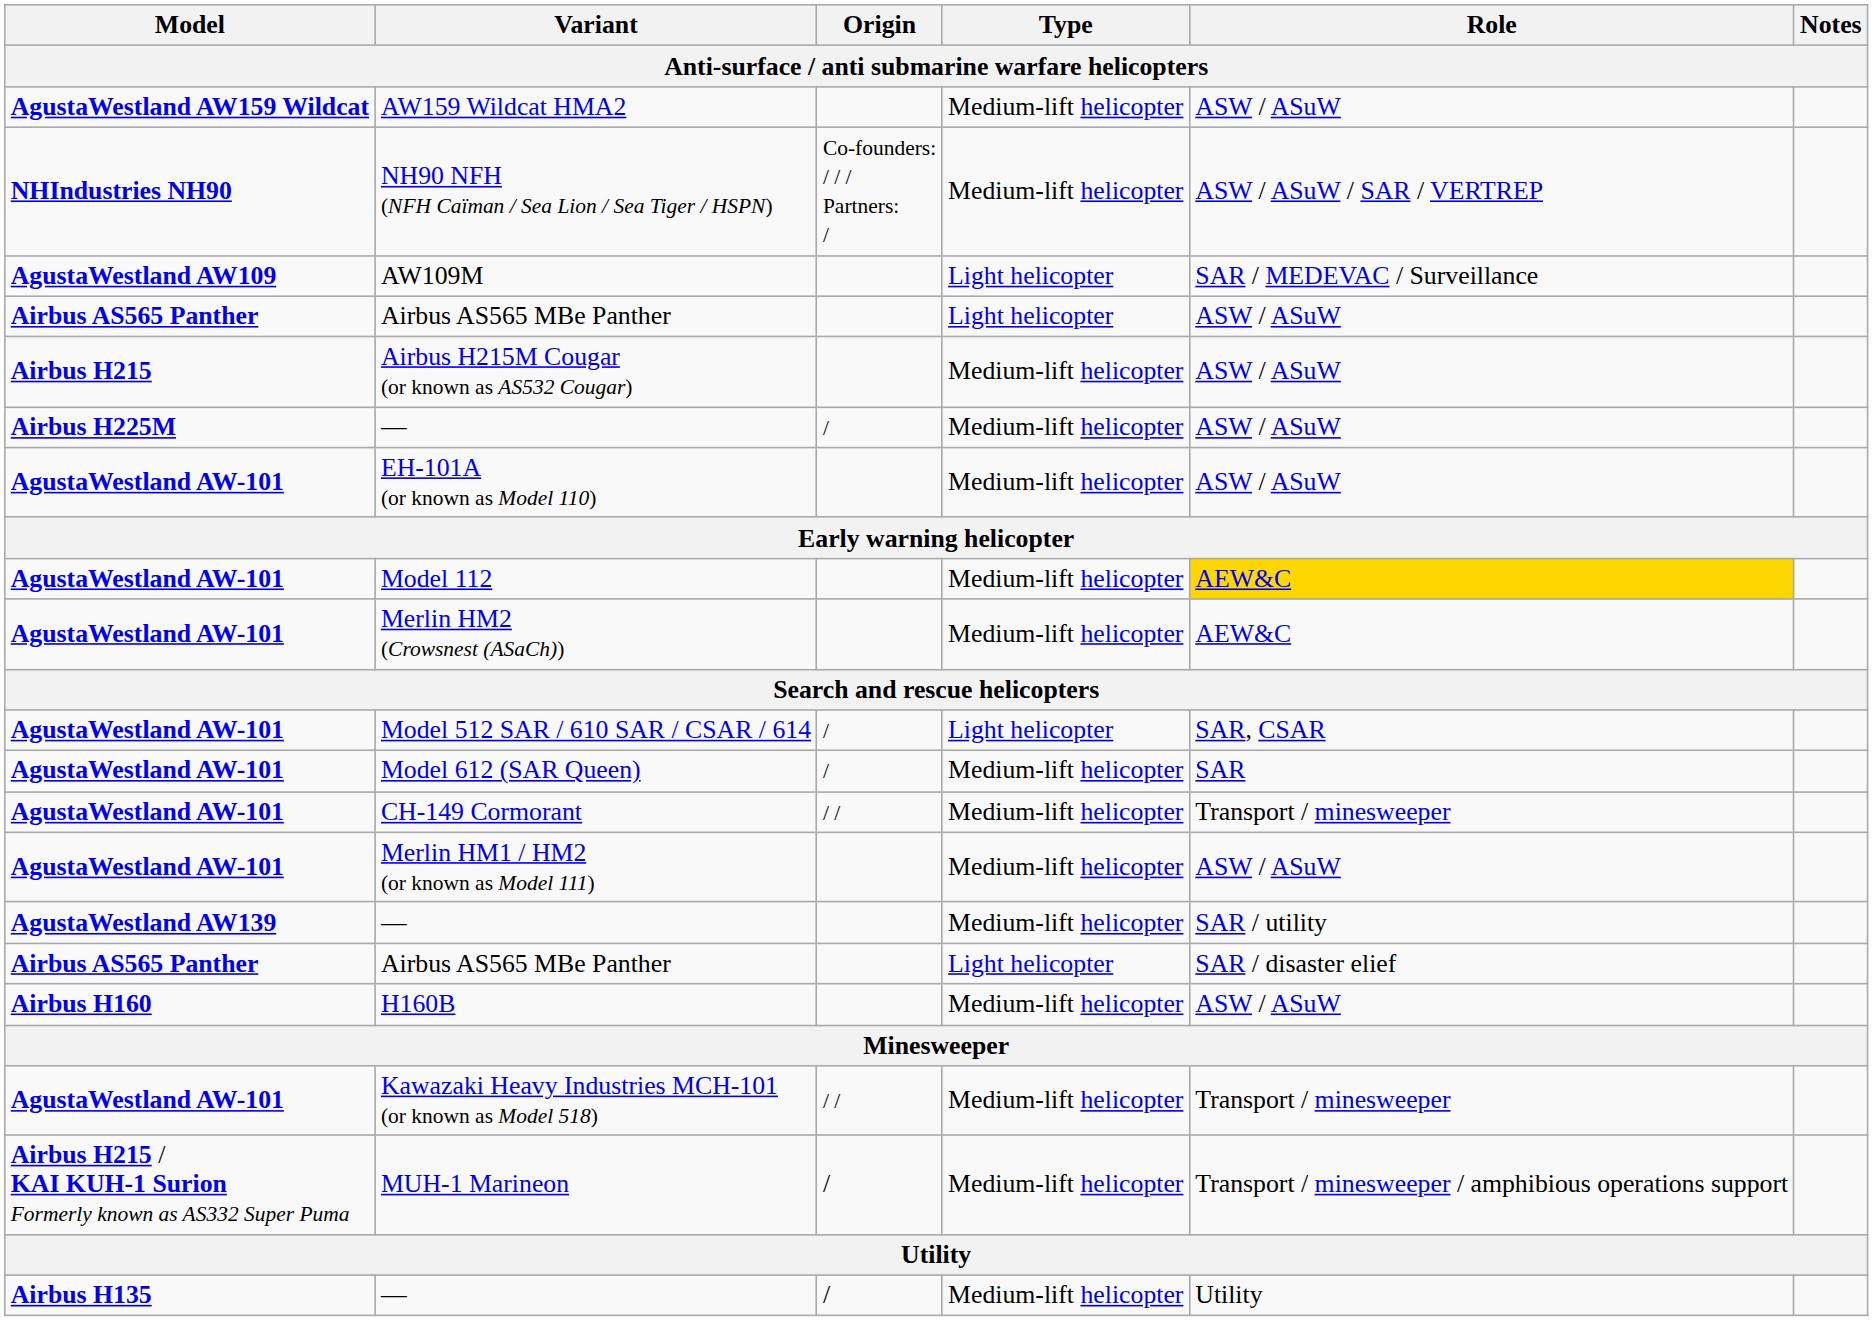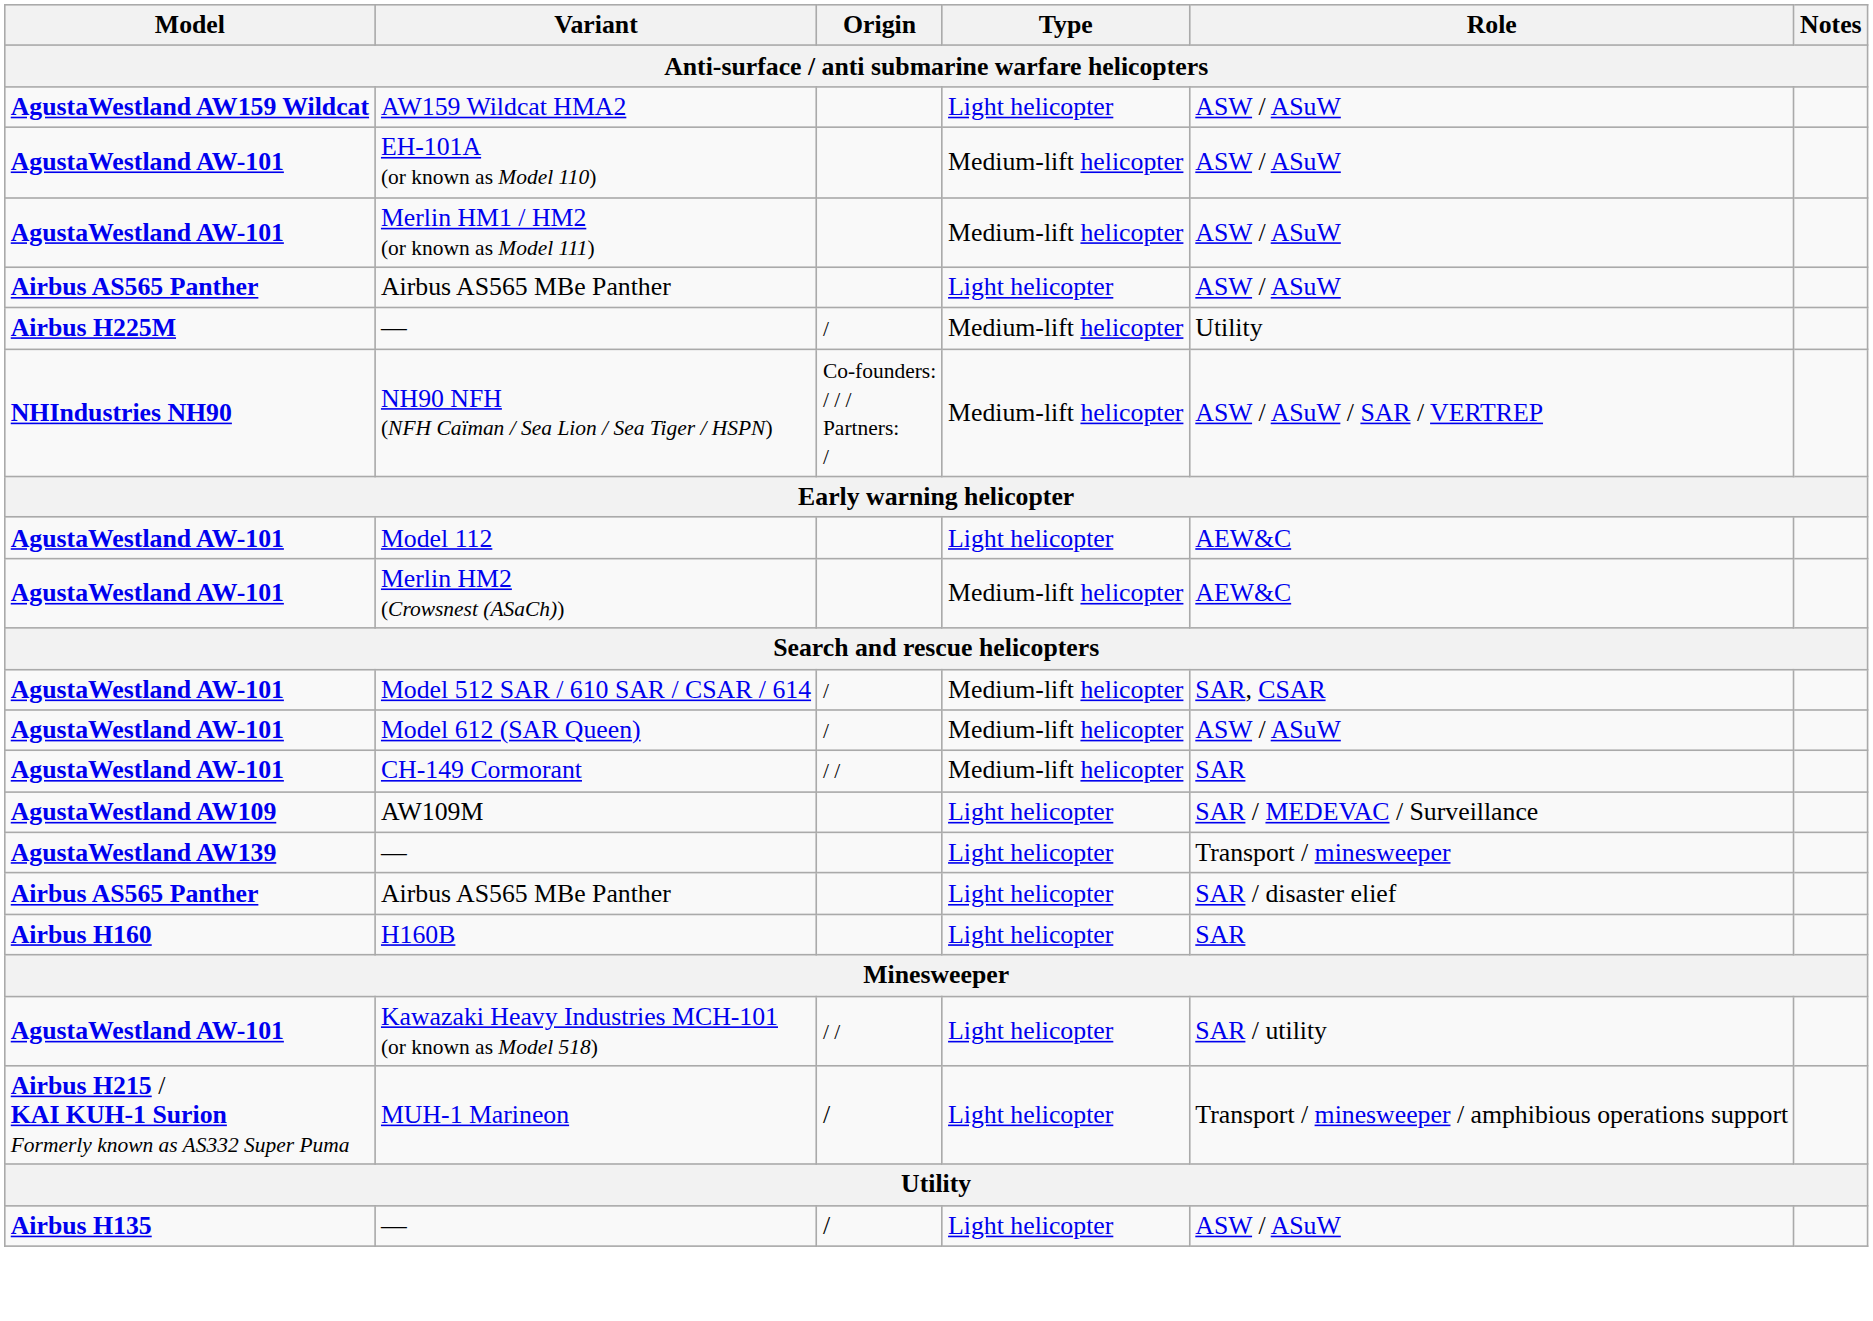 <table class="wikitable sortable">
 <tr>
 <th scope=col>Model</th>
 <th scope=col>Variant</th>
 <th scope=col>Origin</th>
 <th scope=col>Type</th>
 <th scope=col>Role</th>
 <th scope=col>Notes</th>
 </tr>
 <tr>
 <th colspan="6">Anti-surface / anti submarine warfare helicopters</th>
 </tr>
 <tr>
 <td><strong><a href='#'>AgustaWestland AW159 Wildcat</a></strong></td>
 <td><a href='#'>AW159 Wildcat HMA2</a></td>
 <td><small></small></td>
-<td>Medium-lift <a href='#'>helicopter</a></td>
-<td><a href='#'>ASW</a> / <a href='#'>ASuW</a></td>
-<td></td>
-</tr>
-<tr>
-<td><strong><a href='#'>NHIndustries NH90</a></strong></td>
-<td><a href='#'>NH90 NFH</a><br><small>(<em>NFH Caïman / Sea Lion / Sea Tiger / HSPN</em>)</small></td>
-<td><small>Co-founders:<br> /  /  / <br>Partners:<br> / </small></td>
-<td>Medium-lift <a href='#'>helicopter</a></td>
-<td><a href='#'>ASW</a> / <a href='#'>ASuW</a> / <a href='#'>SAR</a> / <a href='#'>VERTREP</a></td>
-<td></td>
-</tr>
-<tr>
-<td><strong><a href='#'>AgustaWestland AW109</a></strong></td>
-<td>AW109M</td>
-<td><small></small></td>
 <td><a href='#'>Light helicopter</a></td>
-<td><a href='#'>SAR</a> / <a href='#'>MEDEVAC</a> / Surveillance</td>
-<td></td>
-</tr>
-<tr>
-<td><a href='#'><strong>Airbus AS565 Panther</strong></a></td>
-<td>Airbus AS565 MBe Panther</td>
-<td><small></small></td>
-<td><a href='#'>Light helicopter</a></td>
-<td><a href='#'>ASW</a> / <a href='#'>ASuW</a></td>
-<td></td>
-</tr>
-<tr>
-<td><a href='#'><strong>Airbus H215</strong></a></td>
-<td><a href='#'>Airbus H215M Cougar</a><br><small>(or known as <em>AS532 Cougar</em>)</small></td>
-<td><small></small></td>
-<td>Medium-lift <a href='#'>helicopter</a></td>
-<td><a href='#'>ASW</a> / <a href='#'>ASuW</a></td>
-<td></td>
-</tr>
-<tr>
-<td><a href='#'><strong>Airbus H225M</strong></a></td>
-<td>—</td>
-<td><small> / </small></td>
-<td>Medium-lift <a href='#'>helicopter</a></td>
 <td><a href='#'>ASW</a> / <a href='#'>ASuW</a></td>
 <td></td>
 </tr>
 <tr>
 <td><strong><a href='#'>AgustaWestland AW-101</a></strong></td>
 <td><a href='#'>EH-101A</a><br><small>(or known as <em>Model 110</em>)</small></td>
 <td><small></small></td>
 <td>Medium-lift <a href='#'>helicopter</a></td>
 <td><a href='#'>ASW</a> / <a href='#'>ASuW</a></td>
 <td></td>
 </tr>
 <tr>
+<td><strong><a href='#'>AgustaWestland AW-101</a></strong></td>
+<td><a href='#'>Merlin HM1 / HM2</a><br><small>(or known as <em>Model 111</em>)</small></td>
+<td><small></small></td>
+<td>Medium-lift <a href='#'>helicopter</a></td>
+<td><a href='#'>ASW</a> / <a href='#'>ASuW</a></td>
+<td></td>
+</tr>
+<tr>
+<td><a href='#'><strong>Airbus AS565 Panther</strong></a></td>
+<td>Airbus AS565 MBe Panther</td>
+<td><small></small></td>
+<td><a href='#'>Light helicopter</a></td>
+<td><a href='#'>ASW</a> / <a href='#'>ASuW</a></td>
+<td></td>
+</tr>
+<tr>
+<td><a href='#'><strong>Airbus H225M</strong></a></td>
+<td>—</td>
+<td><small> / </small></td>
+<td>Medium-lift <a href='#'>helicopter</a></td>
+<td>Utility</td>
+<td></td>
+</tr>
+<tr>
+<td><strong><a href='#'>NHIndustries NH90</a></strong></td>
+<td><a href='#'>NH90 NFH</a><br><small>(<em>NFH Caïman / Sea Lion / Sea Tiger / HSPN</em>)</small></td>
+<td><small>Co-founders:<br> /  /  / <br>Partners:<br> / </small></td>
+<td>Medium-lift <a href='#'>helicopter</a></td>
+<td><a href='#'>ASW</a> / <a href='#'>ASuW</a> / <a href='#'>SAR</a> / <a href='#'>VERTREP</a></td>
+<td></td>
+</tr>
+<tr>
 <th colspan="6">Early warning helicopter</th>
 </tr>
 <tr>
 <td><strong><a href='#'>AgustaWestland AW-101</a></strong></td>
 <td><a href='#'>Model 112</a></td>
 <td><small></small></td>
-<td>Medium-lift <a href='#'>helicopter</a></td>
-<td style="background: gold;"><a href='#'>AEW&C</a></td>
+<td><a href='#'>Light helicopter</a></td>
+<td><a href='#'>AEW&C</a></td>
 <td></td>
 </tr>
 <tr>
 <td><strong><a href='#'>AgustaWestland AW-101</a></strong></td>
 <td><a href='#'>Merlin HM2</a><br><small>(<em>Crowsnest (ASaCh)</em>)</small></td>
 <td><small></small></td>
 <td>Medium-lift <a href='#'>helicopter</a></td>
 <td><a href='#'>AEW&C</a></td>
 <td></td>
 </tr>
 <tr>
 <th colspan="6">Search and rescue helicopters</th>
 </tr>
 <tr>
 <td><strong><a href='#'>AgustaWestland AW-101</a></strong></td>
 <td><a href='#'>Model 512 SAR / 610 SAR / CSAR / 614</a></td>
 <td><small> / </small></td>
-<td><a href='#'>Light helicopter</a></td>
+<td>Medium-lift <a href='#'>helicopter</a></td>
 <td><a href='#'>SAR</a>, <a href='#'>CSAR</a></td>
 <td></td>
 </tr>
 <tr>
 <td><strong><a href='#'>AgustaWestland AW-101</a></strong></td>
 <td><a href='#'>Model 612 (SAR Queen)</a></td>
 <td><small> / </small></td>
 <td>Medium-lift <a href='#'>helicopter</a></td>
-<td><a href='#'>SAR</a></td>
+<td><a href='#'>ASW</a> / <a href='#'>ASuW</a></td>
 <td></td>
 </tr>
 <tr>
 <td><strong><a href='#'>AgustaWestland AW-101</a></strong></td>
 <td><a href='#'>CH-149 Cormorant</a></td>
 <td><small> /  / </small></td>
 <td>Medium-lift <a href='#'>helicopter</a></td>
-<td>Transport / <a href='#'>minesweeper</a></td>
+<td><a href='#'>SAR</a></td>
 <td></td>
 </tr>
 <tr>
-<td><strong><a href='#'>AgustaWestland AW-101</a></strong></td>
-<td><a href='#'>Merlin HM1 / HM2</a><br><small>(or known as <em>Model 111</em>)</small></td>
+<td><strong><a href='#'>AgustaWestland AW109</a></strong></td>
+<td>AW109M</td>
 <td><small></small></td>
-<td>Medium-lift <a href='#'>helicopter</a></td>
-<td><a href='#'>ASW</a> / <a href='#'>ASuW</a></td>
+<td><a href='#'>Light helicopter</a></td>
+<td><a href='#'>SAR</a> / <a href='#'>MEDEVAC</a> / Surveillance</td>
 <td></td>
 </tr>
 <tr>
 <td><strong><a href='#'>AgustaWestland AW139</a></strong></td>
 <td>—</td>
 <td><small></small></td>
-<td>Medium-lift <a href='#'>helicopter</a></td>
-<td><a href='#'>SAR</a> / utility</td>
+<td><a href='#'>Light helicopter</a></td>
+<td>Transport / <a href='#'>minesweeper</a></td>
 <td></td>
 </tr>
 <tr>
 <td><a href='#'><strong>Airbus AS565 Panther</strong></a></td>
 <td>Airbus AS565 MBe Panther</td>
 <td><small></small></td>
 <td><a href='#'>Light helicopter</a></td>
 <td><a href='#'>SAR</a> / disaster elief</td>
 <td></td>
 </tr>
 <tr>
 <td><a href='#'><strong>Airbus H160</strong></a></td>
 <td><a href='#'>H160B</a></td>
 <td><small></small></td>
-<td>Medium-lift <a href='#'>helicopter</a></td>
-<td><a href='#'>ASW</a> / <a href='#'>ASuW</a></td>
+<td><a href='#'>Light helicopter</a></td>
+<td><a href='#'>SAR</a></td>
 <td></td>
 </tr>
 <tr>
 <th colspan="6">Minesweeper</th>
 </tr>
 <tr>
 <td><strong><a href='#'>AgustaWestland AW-101</a></strong></td>
 <td><a href='#'>Kawazaki Heavy Industries MCH-101</a><br><small>(or known as <em>Model 518</em>)</small></td>
 <td><small> /  / </small></td>
-<td>Medium-lift <a href='#'>helicopter</a></td>
-<td>Transport / <a href='#'>minesweeper</a></td>
+<td><a href='#'>Light helicopter</a></td>
+<td><a href='#'>SAR</a> / utility</td>
 <td></td>
 </tr>
 <tr>
 <td><a href='#'><strong>Airbus H215</strong></a> / <br><strong><a href='#'>KAI KUH-1 Surion</a></strong><br><em><small>Formerly known as AS332 Super Puma</small></em></td>
 <td><a href='#'>MUH-1 Marineon</a></td>
 <td><small></small> / <small></small></td>
-<td>Medium-lift <a href='#'>helicopter</a></td>
+<td><a href='#'>Light helicopter</a></td>
 <td>Transport / <a href='#'>minesweeper</a> / amphibious operations support</td>
 <td></td>
 </tr>
 <tr>
 <th colspan="6">Utility</th>
 </tr>
 <tr>
 <td><strong><a href='#'>Airbus H135</a></strong></td>
 <td>—</td>
 <td><small></small> / <small></small></td>
-<td>Medium-lift <a href='#'>helicopter</a></td>
-<td>Utility</td>
+<td><a href='#'>Light helicopter</a></td>
+<td><a href='#'>ASW</a> / <a href='#'>ASuW</a></td>
 <td></td>
 </tr>
 </table>
